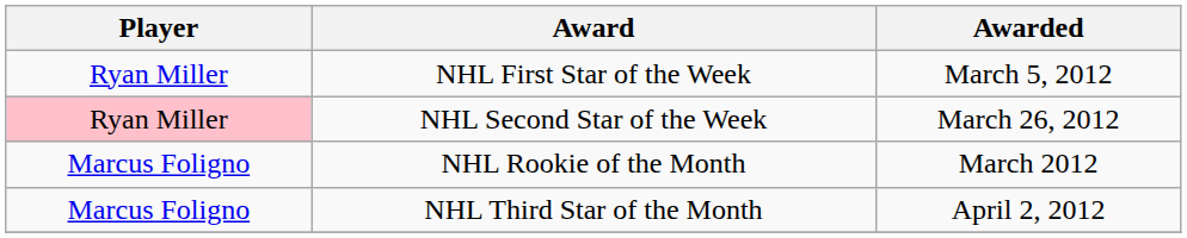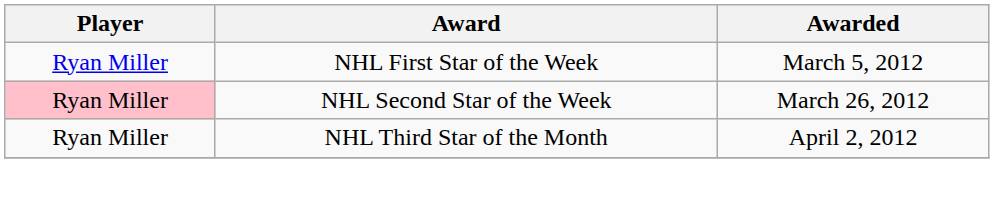 <table class="wikitable" width="52%" style="text-align:center">
 <tr>
 <th>Player</th>
 <th>Award</th>
 <th>Awarded</th>
 </tr>
 <tr>
 <td><a href='#'>Ryan Miller</a></td>
 <td>NHL First Star of the Week</td>
 <td>March 5, 2012</td>
 </tr>
 <tr>
 <td style="background: pink;">Ryan Miller</td>
 <td>NHL Second Star of the Week</td>
 <td>March 26, 2012</td>
 </tr>
 <tr>
-<td><a href='#'>Marcus Foligno</a></td>
-<td>NHL Rookie of the Month</td>
-<td>March 2012</td>
-</tr>
-<tr>
-<td><a href='#'>Marcus Foligno</a></td>
+<td>Ryan Miller</td>
 <td>NHL Third Star of the Month</td>
 <td>April 2, 2012</td>
 </tr>
 <tr>
 </tr>
 </table>
